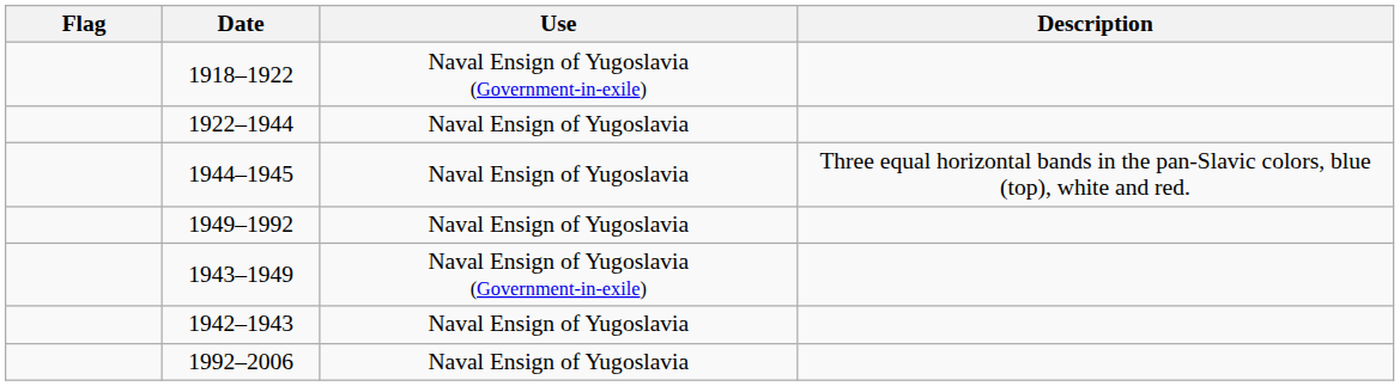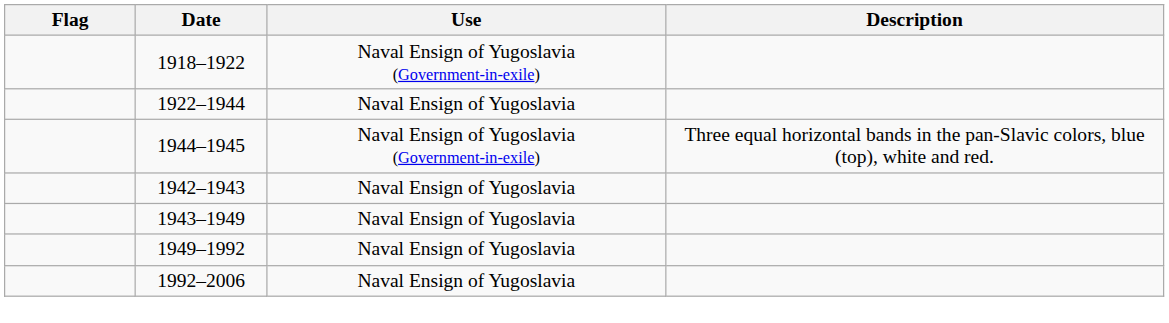 <table class="wikitable" style="text-align:center;">
 <tr style="background:#efefef;">
 <th style="width:100px;">Flag</th>
 <th style="width:100px;">Date</th>
 <th style="width:320px; text-align:center;">Use</th>
 <th style="width:400px; text-align:center;">Description</th>
 </tr>
 <tr>
 <td></td>
 <td>1918–1922</td>
 <td>Naval Ensign of Yugoslavia  <br><small>(<a href='#'>Government-in-exile</a>)</small></td>
 <td></td>
 </tr>
 <tr>
 <td></td>
 <td>1922–1944</td>
 <td>Naval Ensign of Yugoslavia  </td>
 <td></td>
 </tr>
 <tr>
 <td></td>
 <td>1944–1945</td>
-<td>Naval Ensign of Yugoslavia  </td>
+<td>Naval Ensign of Yugoslavia  <br><small>(<a href='#'>Government-in-exile</a>)</small></td>
 <td>Three equal horizontal bands in the pan-Slavic colors, blue (top), white and red.</td>
 </tr>
 <tr>
 <td></td>
-<td>1949–1992</td>
+<td>1942–1943</td>
 <td>Naval Ensign of Yugoslavia  </td>
 <td></td>
 </tr>
 <tr>
 <td></td>
 <td>1943–1949</td>
-<td>Naval Ensign of Yugoslavia  <br><small>(<a href='#'>Government-in-exile</a>)</small></td>
+<td>Naval Ensign of Yugoslavia  </td>
 <td></td>
 </tr>
 <tr>
 <td></td>
-<td>1942–1943</td>
+<td>1949–1992</td>
 <td>Naval Ensign of Yugoslavia  </td>
 <td></td>
 </tr>
 <tr>
 <td></td>
 <td>1992–2006</td>
 <td>Naval Ensign of Yugoslavia  </td>
 <td></td>
 </tr>
 </table>
